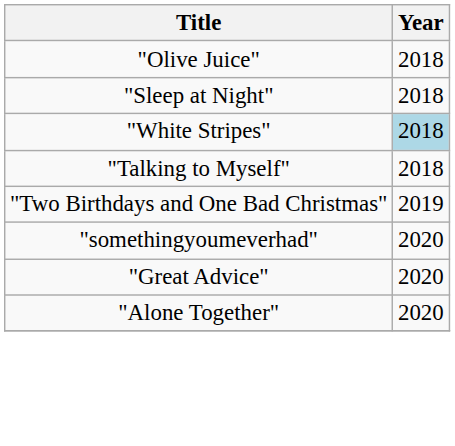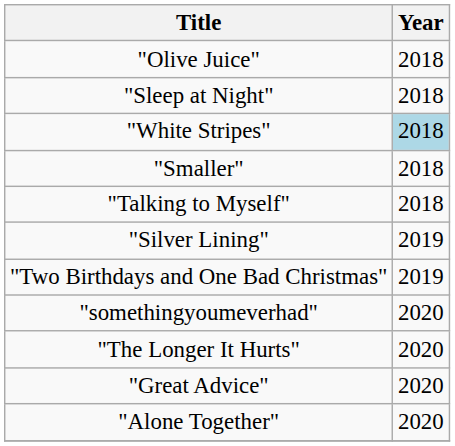 <table class="wikitable plainrowheaders" style="text-align:center;">
 <tr>
 <th scope="col" rowspan="1">Title</th>
 <th scope="col" rowspan="1">Year</th>
 </tr>
 <tr>
 <td>"Olive Juice"</td>
 <td>2018</td>
 </tr>
 <tr>
 <td>"Sleep at Night"</td>
 <td>2018</td>
 </tr>
 <tr>
 <td>"White Stripes"</td>
 <td style="background: lightblue;">2018</td>
 </tr>
 <tr>
+<td>"Smaller"</td>
+<td>2018</td>
+</tr>
+<tr>
 <td>"Talking to Myself"</td>
 <td>2018</td>
+</tr>
+<tr>
+<td>"Silver Lining"</td>
+<td>2019</td>
 </tr>
 <tr>
 <td>"Two Birthdays and One Bad Christmas"</td>
 <td>2019</td>
 </tr>
 <tr>
 <td>"somethingyoumeverhad"</td>
+<td>2020</td>
+</tr>
+<tr>
+<td>"The Longer It Hurts"</td>
 <td>2020</td>
 </tr>
 <tr>
 <td>"Great Advice"</td>
 <td>2020</td>
 </tr>
 <tr>
 <td>"Alone Together"</td>
 <td>2020</td>
 </tr>
 <tr>
 </tr>
 </table>
